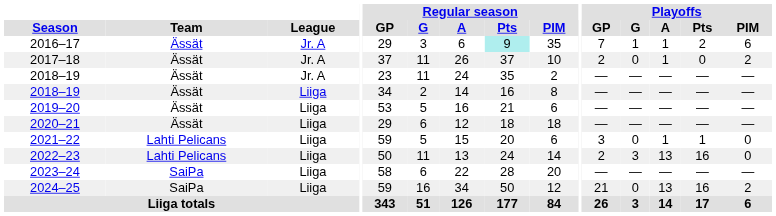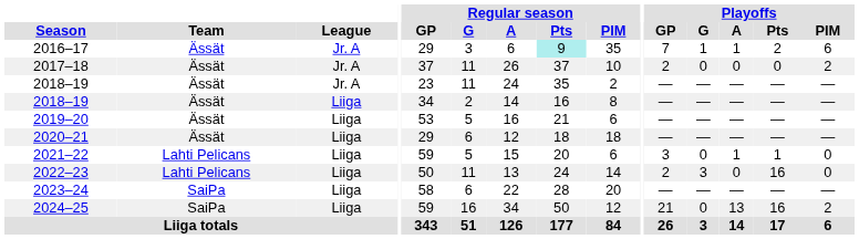 <table border="0" cellpadding="1" cellspacing="0" style="text-align:center; width:60em">
 <tr bgcolor="#e0e0e0">
 <th colspan="3" bgcolor="#ffffff"></th>
 <th rowspan="99" bgcolor="#ffffff"></th>
 <th colspan="5"><a href='#'>Regular season</a></th>
 <th rowspan="99" bgcolor="#ffffff"></th>
 <th colspan="5"><a href='#'>Playoffs</a></th>
 </tr>
 <tr bgcolor="#e0e0e0">
 <th><a href='#'>Season</a></th>
 <th>Team</th>
 <th>League</th>
 <th>GP</th>
 <th><a href='#'>G</a></th>
 <th><a href='#'>A</a></th>
 <th><a href='#'>Pts</a></th>
 <th><a href='#'>PIM</a></th>
 <th>GP</th>
 <th>G</th>
 <th>A</th>
 <th>Pts</th>
 <th>PIM</th>
 </tr>
 <tr>
 <td>2016–17</td>
 <td><a href='#'>Ässät</a></td>
 <td><a href='#'>Jr. A</a></td>
 <td>29</td>
 <td>3</td>
 <td>6</td>
 <td style="background: paleturquoise;">9</td>
 <td>35</td>
 <td>7</td>
 <td>1</td>
 <td>1</td>
 <td>2</td>
 <td>6</td>
 </tr>
 <tr bgcolor="#f0f0f0">
 <td>2017–18</td>
 <td>Ässät</td>
 <td>Jr. A</td>
 <td>37</td>
 <td>11</td>
 <td>26</td>
 <td>37</td>
 <td>10</td>
 <td>2</td>
 <td>0</td>
-<td>1</td>
+<td>0</td>
 <td>0</td>
 <td>2</td>
 </tr>
 <tr>
 <td>2018–19</td>
 <td>Ässät</td>
 <td>Jr. A</td>
 <td>23</td>
 <td>11</td>
 <td>24</td>
 <td>35</td>
 <td>2</td>
 <td>—</td>
 <td>—</td>
 <td>—</td>
 <td>—</td>
 <td>—</td>
 </tr>
 <tr bgcolor="#f0f0f0">
 <td><a href='#'>2018–19</a></td>
 <td>Ässät</td>
 <td><a href='#'>Liiga</a></td>
 <td>34</td>
 <td>2</td>
 <td>14</td>
 <td>16</td>
 <td>8</td>
 <td>—</td>
 <td>—</td>
 <td>—</td>
 <td>—</td>
 <td>—</td>
 </tr>
 <tr>
 <td><a href='#'>2019–20</a></td>
 <td>Ässät</td>
 <td>Liiga</td>
 <td>53</td>
 <td>5</td>
 <td>16</td>
 <td>21</td>
 <td>6</td>
 <td>—</td>
 <td>—</td>
 <td>—</td>
 <td>—</td>
 <td>—</td>
 </tr>
 <tr bgcolor="#f0f0f0">
 <td><a href='#'>2020–21</a></td>
 <td>Ässät</td>
 <td>Liiga</td>
 <td>29</td>
 <td>6</td>
 <td>12</td>
 <td>18</td>
 <td>18</td>
 <td>—</td>
 <td>—</td>
 <td>—</td>
 <td>—</td>
 <td>—</td>
 </tr>
 <tr>
 <td><a href='#'>2021–22</a></td>
 <td><a href='#'>Lahti Pelicans</a></td>
 <td>Liiga</td>
 <td>59</td>
 <td>5</td>
 <td>15</td>
 <td>20</td>
 <td>6</td>
 <td>3</td>
 <td>0</td>
 <td>1</td>
 <td>1</td>
 <td>0</td>
 </tr>
 <tr bgcolor="#f0f0f0">
 <td><a href='#'>2022–23</a></td>
 <td><a href='#'>Lahti Pelicans</a></td>
 <td>Liiga</td>
 <td>50</td>
 <td>11</td>
 <td>13</td>
 <td>24</td>
 <td>14</td>
 <td>2</td>
 <td>3</td>
-<td>13</td>
+<td>0</td>
 <td>16</td>
 <td>0</td>
 </tr>
 <tr>
 <td><a href='#'>2023–24</a></td>
 <td><a href='#'>SaiPa</a></td>
 <td>Liiga</td>
 <td>58</td>
 <td>6</td>
 <td>22</td>
 <td>28</td>
 <td>20</td>
 <td>—</td>
 <td>—</td>
 <td>—</td>
 <td>—</td>
 <td>—</td>
 </tr>
 <tr bgcolor="#f0f0f0">
 <td><a href='#'>2024–25</a></td>
 <td>SaiPa</td>
 <td>Liiga</td>
 <td>59</td>
 <td>16</td>
 <td>34</td>
 <td>50</td>
 <td>12</td>
 <td>21</td>
 <td>0</td>
 <td>13</td>
 <td>16</td>
 <td>2</td>
 </tr>
 <tr bgcolor="#e0e0e0">
 <th colspan="3">Liiga totals</th>
 <th>343</th>
 <th>51</th>
 <th>126</th>
 <th>177</th>
 <th>84</th>
 <th>26</th>
 <th>3</th>
 <th>14</th>
 <th>17</th>
 <th>6</th>
 </tr>
 </table>
